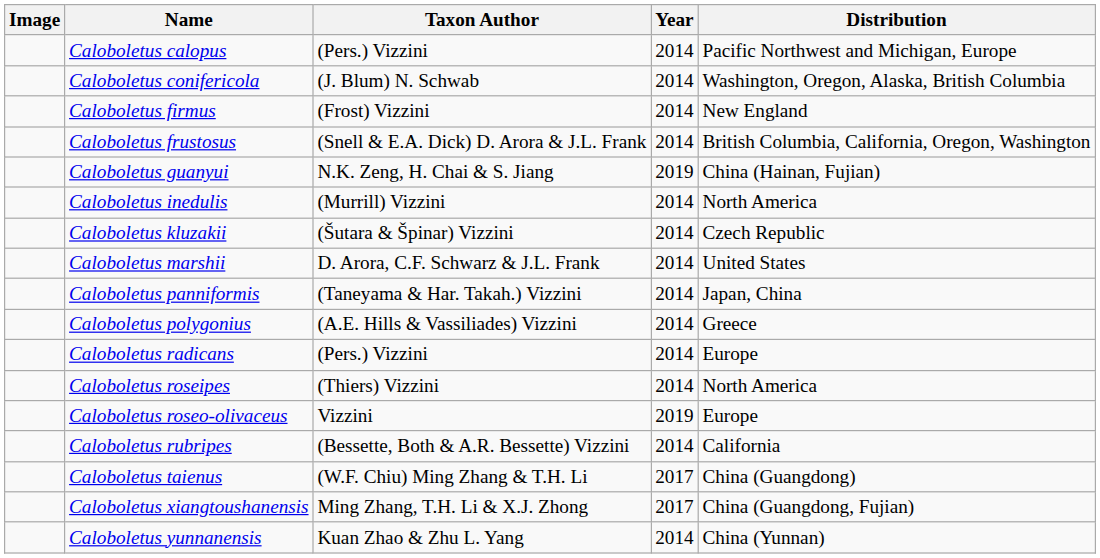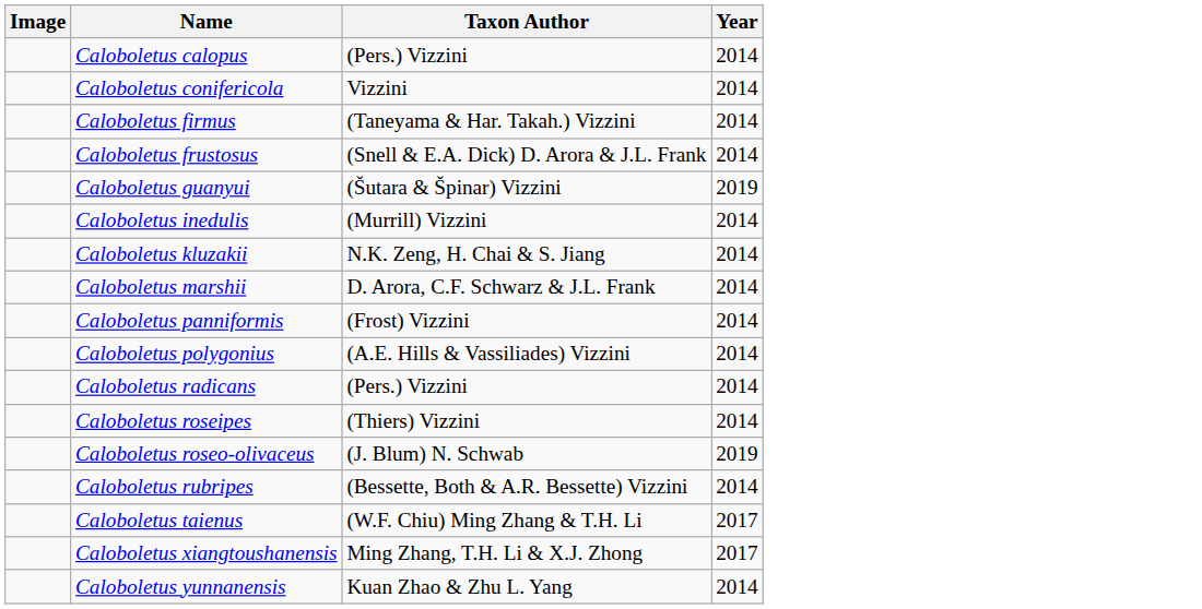 <table class="wikitable sortable">
 <tr>
 <th>Image</th>
 <th>Name</th>
 <th>Taxon Author</th>
 <th>Year</th>
-<th>Distribution</th>
 </tr>
 <tr>
 <td></td>
 <td><em><a href='#'>Caloboletus calopus</a></em></td>
 <td>(Pers.) Vizzini</td>
 <td>2014</td>
-<td>Pacific Northwest and Michigan, Europe</td>
 </tr>
 <tr>
 <td></td>
 <td><em><a href='#'>Caloboletus conifericola</a></em></td>
-<td>(J. Blum) N. Schwab</td>
+<td>Vizzini</td>
 <td>2014</td>
-<td>Washington, Oregon, Alaska, British Columbia</td>
 </tr>
 <tr>
 <td></td>
 <td><em><a href='#'>Caloboletus firmus</a></em></td>
-<td>(Frost) Vizzini</td>
+<td>(Taneyama & Har. Takah.) Vizzini</td>
 <td>2014</td>
-<td>New England</td>
 </tr>
 <tr>
 <td></td>
 <td><em><a href='#'>Caloboletus frustosus</a></em></td>
 <td>(Snell & E.A. Dick) D. Arora & J.L. Frank</td>
 <td>2014</td>
-<td>British Columbia, California, Oregon, Washington</td>
 </tr>
 <tr>
 <td></td>
 <td><em><a href='#'>Caloboletus guanyui</a></em></td>
-<td>N.K. Zeng, H. Chai & S. Jiang</td>
+<td>(Šutara & Špinar) Vizzini</td>
 <td>2019</td>
-<td>China (Hainan, Fujian)</td>
 </tr>
 <tr>
 <td></td>
 <td><em><a href='#'>Caloboletus inedulis</a></em></td>
 <td>(Murrill) Vizzini</td>
 <td>2014</td>
-<td>North America</td>
 </tr>
 <tr>
 <td></td>
 <td><em><a href='#'>Caloboletus kluzakii</a></em></td>
-<td>(Šutara & Špinar) Vizzini</td>
+<td>N.K. Zeng, H. Chai & S. Jiang</td>
 <td>2014</td>
-<td>Czech Republic</td>
 </tr>
 <tr>
 <td></td>
 <td><em><a href='#'>Caloboletus marshii</a></em></td>
 <td>D. Arora, C.F. Schwarz & J.L. Frank</td>
 <td>2014</td>
-<td>United States</td>
 </tr>
 <tr>
 <td></td>
 <td><em><a href='#'>Caloboletus panniformis</a></em></td>
-<td>(Taneyama & Har. Takah.) Vizzini</td>
+<td>(Frost) Vizzini</td>
 <td>2014</td>
-<td>Japan, China</td>
 </tr>
 <tr>
 <td></td>
 <td><em><a href='#'>Caloboletus polygonius</a></em></td>
 <td>(A.E. Hills & Vassiliades) Vizzini</td>
 <td>2014</td>
-<td>Greece</td>
 </tr>
 <tr>
 <td></td>
 <td><em><a href='#'>Caloboletus radicans</a></em></td>
 <td>(Pers.) Vizzini</td>
 <td>2014</td>
-<td>Europe</td>
 </tr>
 <tr>
 <td></td>
 <td><em><a href='#'>Caloboletus roseipes</a></em></td>
 <td>(Thiers) Vizzini</td>
 <td>2014</td>
-<td>North America</td>
 </tr>
 <tr>
 <td></td>
 <td><em><a href='#'>Caloboletus roseo-olivaceus</a></em></td>
-<td>Vizzini</td>
+<td>(J. Blum) N. Schwab</td>
 <td>2019</td>
-<td>Europe</td>
 </tr>
 <tr>
 <td></td>
 <td><em><a href='#'>Caloboletus rubripes</a></em></td>
 <td>(Bessette, Both & A.R. Bessette) Vizzini</td>
 <td>2014</td>
-<td>California</td>
 </tr>
 <tr>
 <td></td>
 <td><em><a href='#'>Caloboletus taienus</a></em></td>
 <td>(W.F. Chiu) Ming Zhang & T.H. Li</td>
 <td>2017</td>
-<td>China (Guangdong)</td>
 </tr>
 <tr>
 <td></td>
 <td><em><a href='#'>Caloboletus xiangtoushanensis</a></em></td>
 <td>Ming Zhang, T.H. Li & X.J. Zhong</td>
 <td>2017</td>
-<td>China (Guangdong, Fujian)</td>
 </tr>
 <tr>
 <td></td>
 <td><em><a href='#'>Caloboletus yunnanensis</a></em></td>
 <td>Kuan Zhao & Zhu L. Yang</td>
 <td>2014</td>
-<td>China (Yunnan)</td>
 </tr>
 </table>
